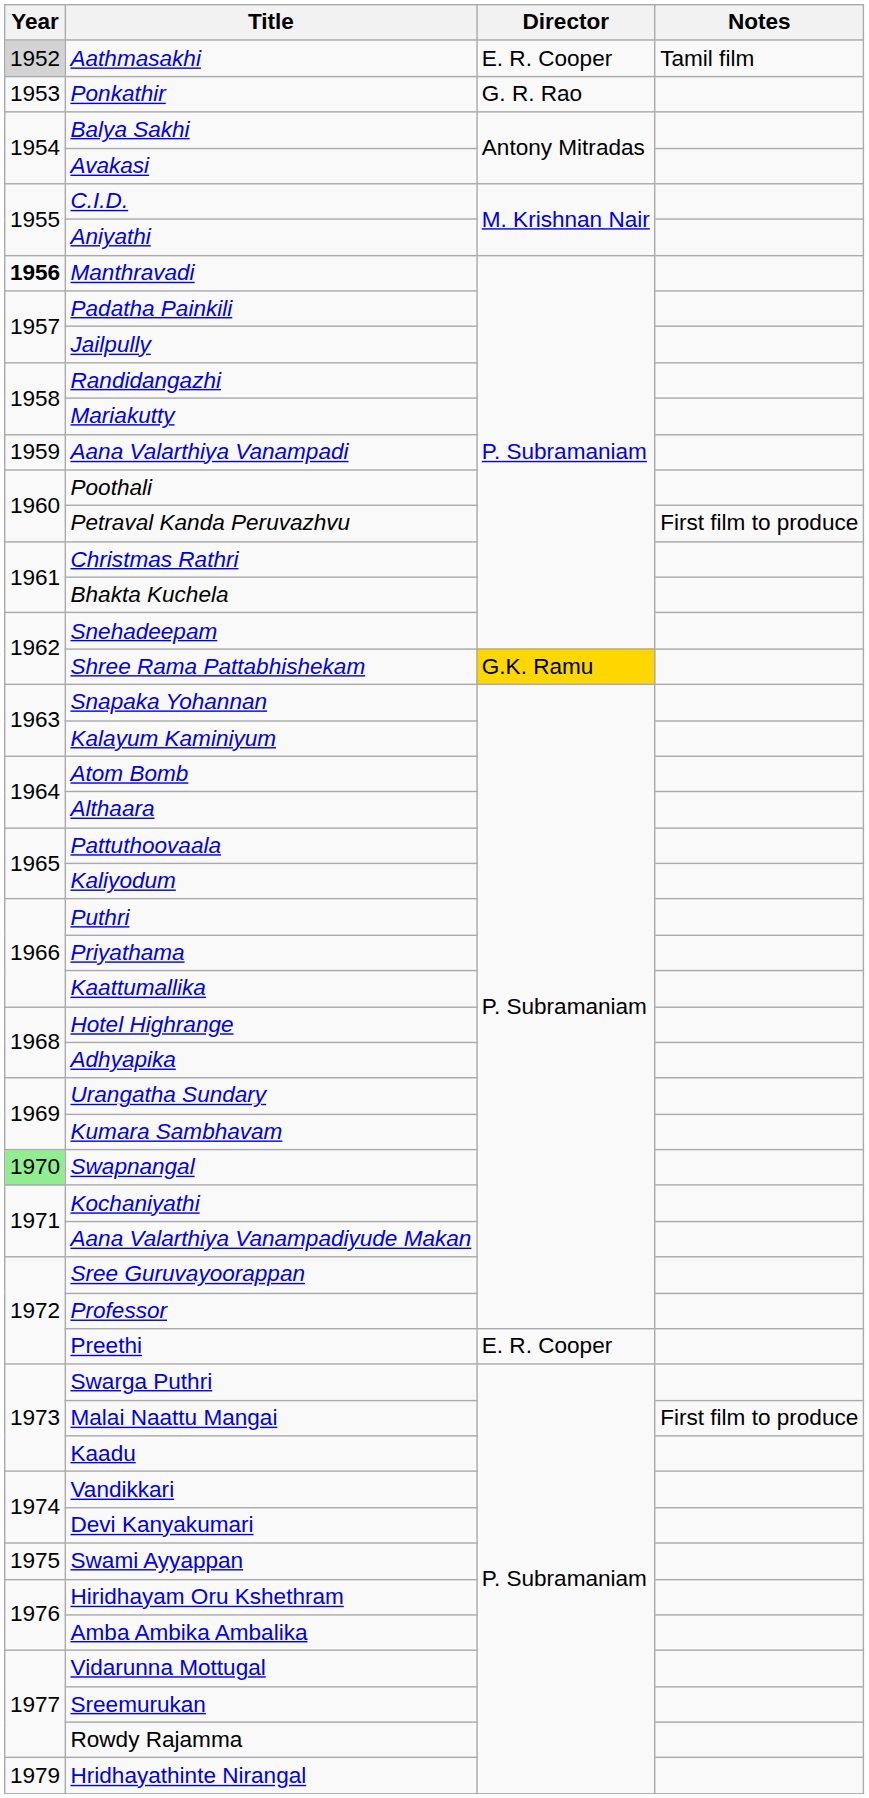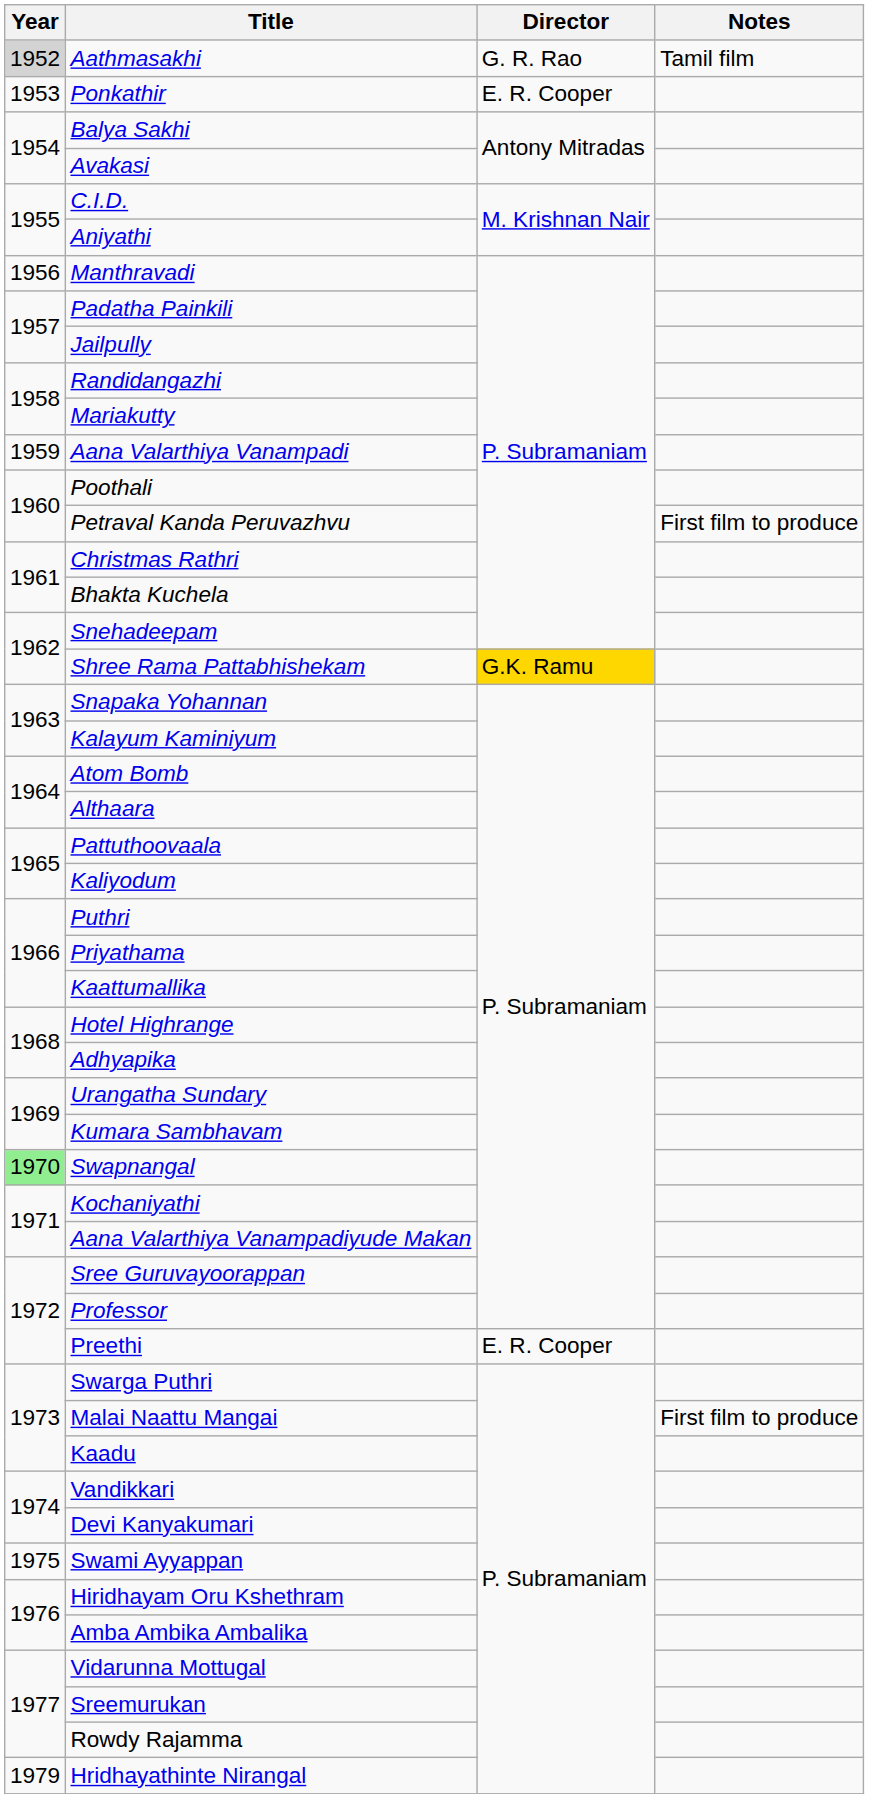 <table class="wikitable sortable">
 <tr>
 <th>Year</th>
 <th>Title</th>
 <th>Director</th>
 <th class="unsortable">Notes</th>
 </tr>
 <tr>
 <td style="background: lightgrey;">1952</td>
 <td><em><a href='#'>Aathmasakhi</a></em></td>
-<td>E. R. Cooper</td>
+<td>G. R. Rao</td>
 <td>Tamil film</td>
 </tr>
 <tr>
 <td>1953</td>
 <td><em><a href='#'>Ponkathir</a></em></td>
-<td>G. R. Rao</td>
+<td>E. R. Cooper</td>
 <td></td>
 </tr>
 <tr>
 <td rowspan="2">1954</td>
 <td><em><a href='#'>Balya Sakhi</a></em></td>
 <td rowspan="2">Antony Mitradas</td>
 <td></td>
 </tr>
 <tr>
 <td><em><a href='#'>Avakasi</a></em></td>
 <td></td>
 </tr>
 <tr>
 <td rowspan="2">1955</td>
 <td><em><a href='#'>C.I.D.</a></em></td>
 <td rowspan="2"><a href='#'>M. Krishnan Nair</a></td>
 <td></td>
 </tr>
 <tr>
 <td><em><a href='#'>Aniyathi</a></em></td>
 <td></td>
 </tr>
 <tr>
-<td><strong>1956</strong></td>
+<td>1956</td>
 <td><em><a href='#'>Manthravadi</a></em></td>
 <td rowspan="11"><a href='#'>P. Subramaniam</a></td>
 <td></td>
 </tr>
 <tr>
 <td rowspan="2">1957</td>
 <td><em><a href='#'>Padatha Painkili</a></em></td>
 <td></td>
 </tr>
 <tr>
 <td><em><a href='#'>Jailpully</a></em></td>
 <td></td>
 </tr>
 <tr>
 <td rowspan="2">1958</td>
 <td><em><a href='#'>Randidangazhi</a></em></td>
 <td></td>
 </tr>
 <tr>
 <td><em><a href='#'>Mariakutty</a></em></td>
 <td></td>
 </tr>
 <tr>
 <td>1959</td>
 <td><em><a href='#'>Aana Valarthiya Vanampadi</a></em></td>
 <td></td>
 </tr>
 <tr>
 <td rowspan="2">1960</td>
 <td><em>Poothali</em></td>
 <td></td>
 </tr>
 <tr>
 <td><em>Petraval Kanda Peruvazhvu</em></td>
 <td>First film to produce</td>
 </tr>
 <tr>
 <td rowspan="2">1961</td>
 <td><em><a href='#'>Christmas Rathri</a></em></td>
 <td></td>
 </tr>
 <tr>
 <td><em>Bhakta Kuchela</em></td>
 <td></td>
 </tr>
 <tr>
 <td rowspan="2">1962</td>
 <td><em><a href='#'>Snehadeepam</a></em></td>
 <td></td>
 </tr>
 <tr>
 <td><em><a href='#'>Shree Rama Pattabhishekam</a></em></td>
 <td style="background: gold;">G.K. Ramu</td>
 </tr>
 <tr>
 <td rowspan="2">1963</td>
 <td><em><a href='#'>Snapaka Yohannan</a></em></td>
 <td rowspan="18">P. Subramaniam</td>
 <td></td>
 </tr>
 <tr>
 <td><em><a href='#'>Kalayum Kaminiyum</a></em></td>
 <td></td>
 </tr>
 <tr>
 <td rowspan="2">1964</td>
 <td><em><a href='#'>Atom Bomb</a></em></td>
 <td></td>
 </tr>
 <tr>
 <td><em><a href='#'>Althaara</a></em></td>
 <td></td>
 </tr>
 <tr>
 <td rowspan="2">1965</td>
 <td><em><a href='#'>Pattuthoovaala</a></em></td>
 <td></td>
 </tr>
 <tr>
 <td><em><a href='#'>Kaliyodum</a></em></td>
 <td></td>
 </tr>
 <tr>
 <td rowspan="3">1966</td>
 <td><em><a href='#'>Puthri</a></em></td>
 <td></td>
 </tr>
 <tr>
 <td><em><a href='#'>Priyathama</a></em></td>
 <td></td>
 </tr>
 <tr>
 <td><em><a href='#'>Kaattumallika</a></em></td>
 <td></td>
 </tr>
 <tr>
 <td rowspan="2">1968</td>
 <td><em><a href='#'>Hotel Highrange</a></em></td>
 <td></td>
 </tr>
 <tr>
 <td><em><a href='#'>Adhyapika</a></em></td>
 <td></td>
 </tr>
 <tr>
 <td rowspan="2">1969</td>
 <td><em><a href='#'>Urangatha Sundary</a></em></td>
 <td></td>
 </tr>
 <tr>
 <td><em><a href='#'>Kumara Sambhavam</a></em></td>
 <td></td>
 </tr>
 <tr>
 <td style="background: lightgreen;">1970</td>
 <td><em><a href='#'>Swapnangal</a></em></td>
 <td></td>
 </tr>
 <tr>
 <td rowspan="2">1971</td>
 <td><em><a href='#'>Kochaniyathi</a></em></td>
 <td></td>
 </tr>
 <tr>
 <td><em><a href='#'>Aana Valarthiya Vanampadiyude Makan</a></em></td>
 <td></td>
 </tr>
 <tr>
 <td rowspan="3">1972</td>
 <td><em><a href='#'>Sree Guruvayoorappan</a></em></td>
 <td></td>
 </tr>
 <tr>
 <td><em><a href='#'>Professor</a></em></td>
 <td></td>
 </tr>
 <tr>
 <td><a href='#'>Preethi</a></td>
 <td>E. R. Cooper</td>
 <td></td>
 </tr>
 <tr>
 <td rowspan="3">1973</td>
 <td><a href='#'>Swarga Puthri</a></td>
 <td rowspan="12">P. Subramaniam</td>
 <td></td>
 </tr>
 <tr>
 <td><a href='#'>Malai Naattu Mangai</a></td>
 <td>First film to produce</td>
 </tr>
 <tr>
 <td><a href='#'>Kaadu</a></td>
 <td></td>
 </tr>
 <tr>
 <td rowspan="2">1974</td>
 <td><a href='#'>Vandikkari</a></td>
 <td></td>
 </tr>
 <tr>
 <td><a href='#'>Devi Kanyakumari</a></td>
 <td></td>
 </tr>
 <tr>
 <td>1975</td>
 <td><a href='#'>Swami Ayyappan</a></td>
 <td></td>
 </tr>
 <tr>
 <td rowspan="2">1976</td>
 <td><a href='#'>Hiridhayam Oru Kshethram</a></td>
 <td></td>
 </tr>
 <tr>
 <td><a href='#'>Amba Ambika Ambalika</a></td>
 <td></td>
 </tr>
 <tr>
 <td rowspan="3">1977</td>
 <td><a href='#'>Vidarunna Mottugal</a></td>
 <td></td>
 </tr>
 <tr>
 <td><a href='#'>Sreemurukan</a></td>
 <td></td>
 </tr>
 <tr>
 <td>Rowdy Rajamma</td>
 <td></td>
 </tr>
 <tr>
 <td>1979</td>
 <td><a href='#'>Hridhayathinte Nirangal</a></td>
 <td></td>
 </tr>
 <tr>
 </tr>
 </table>
